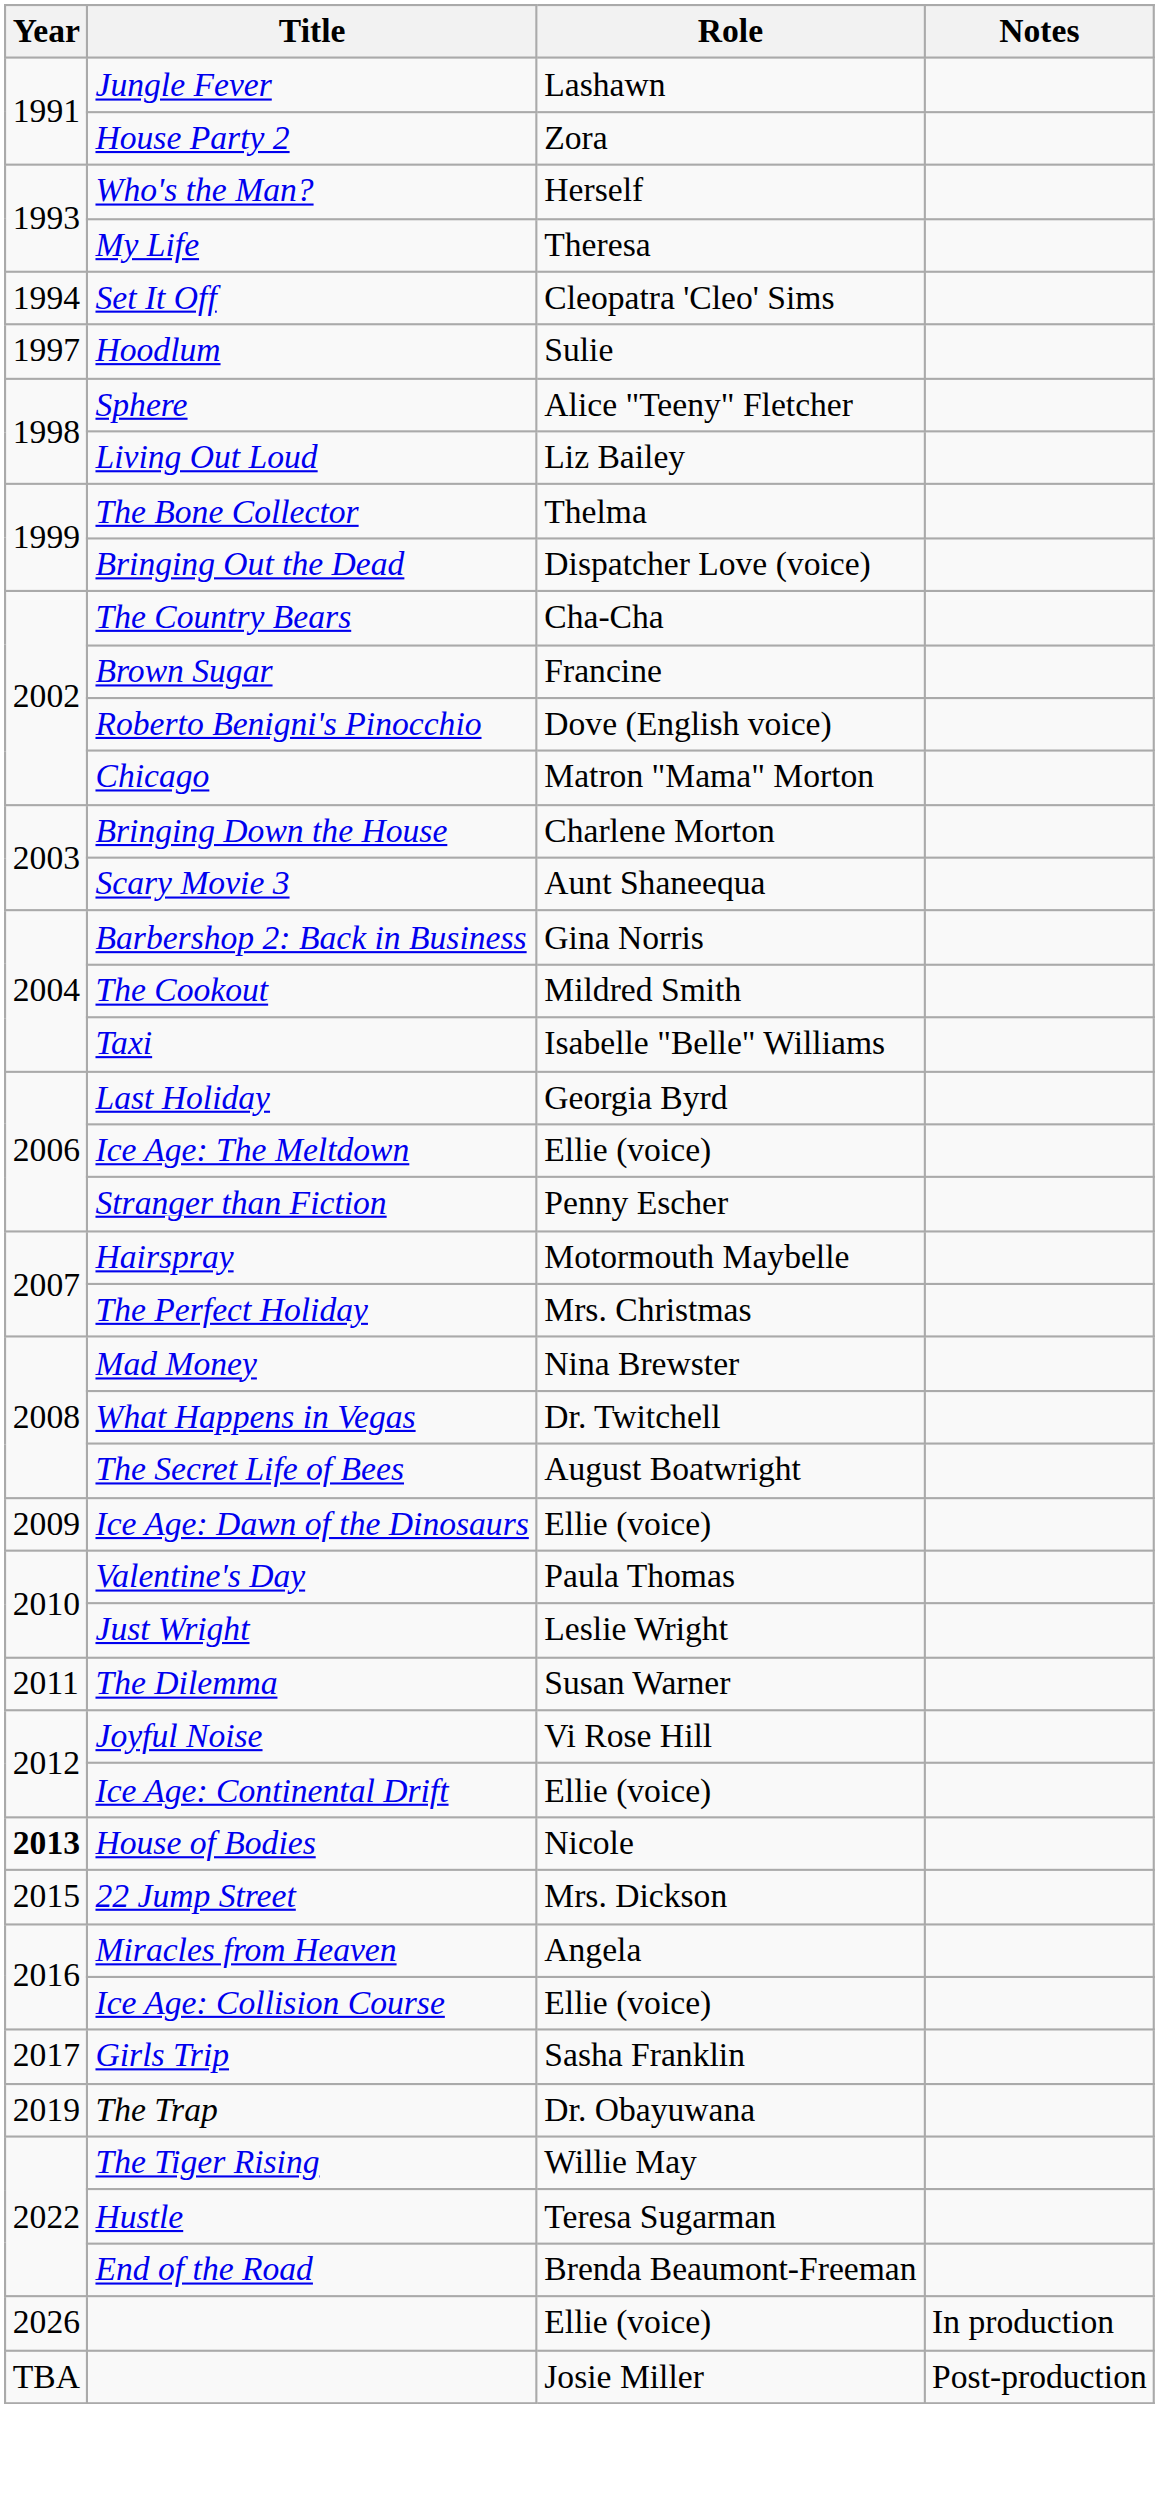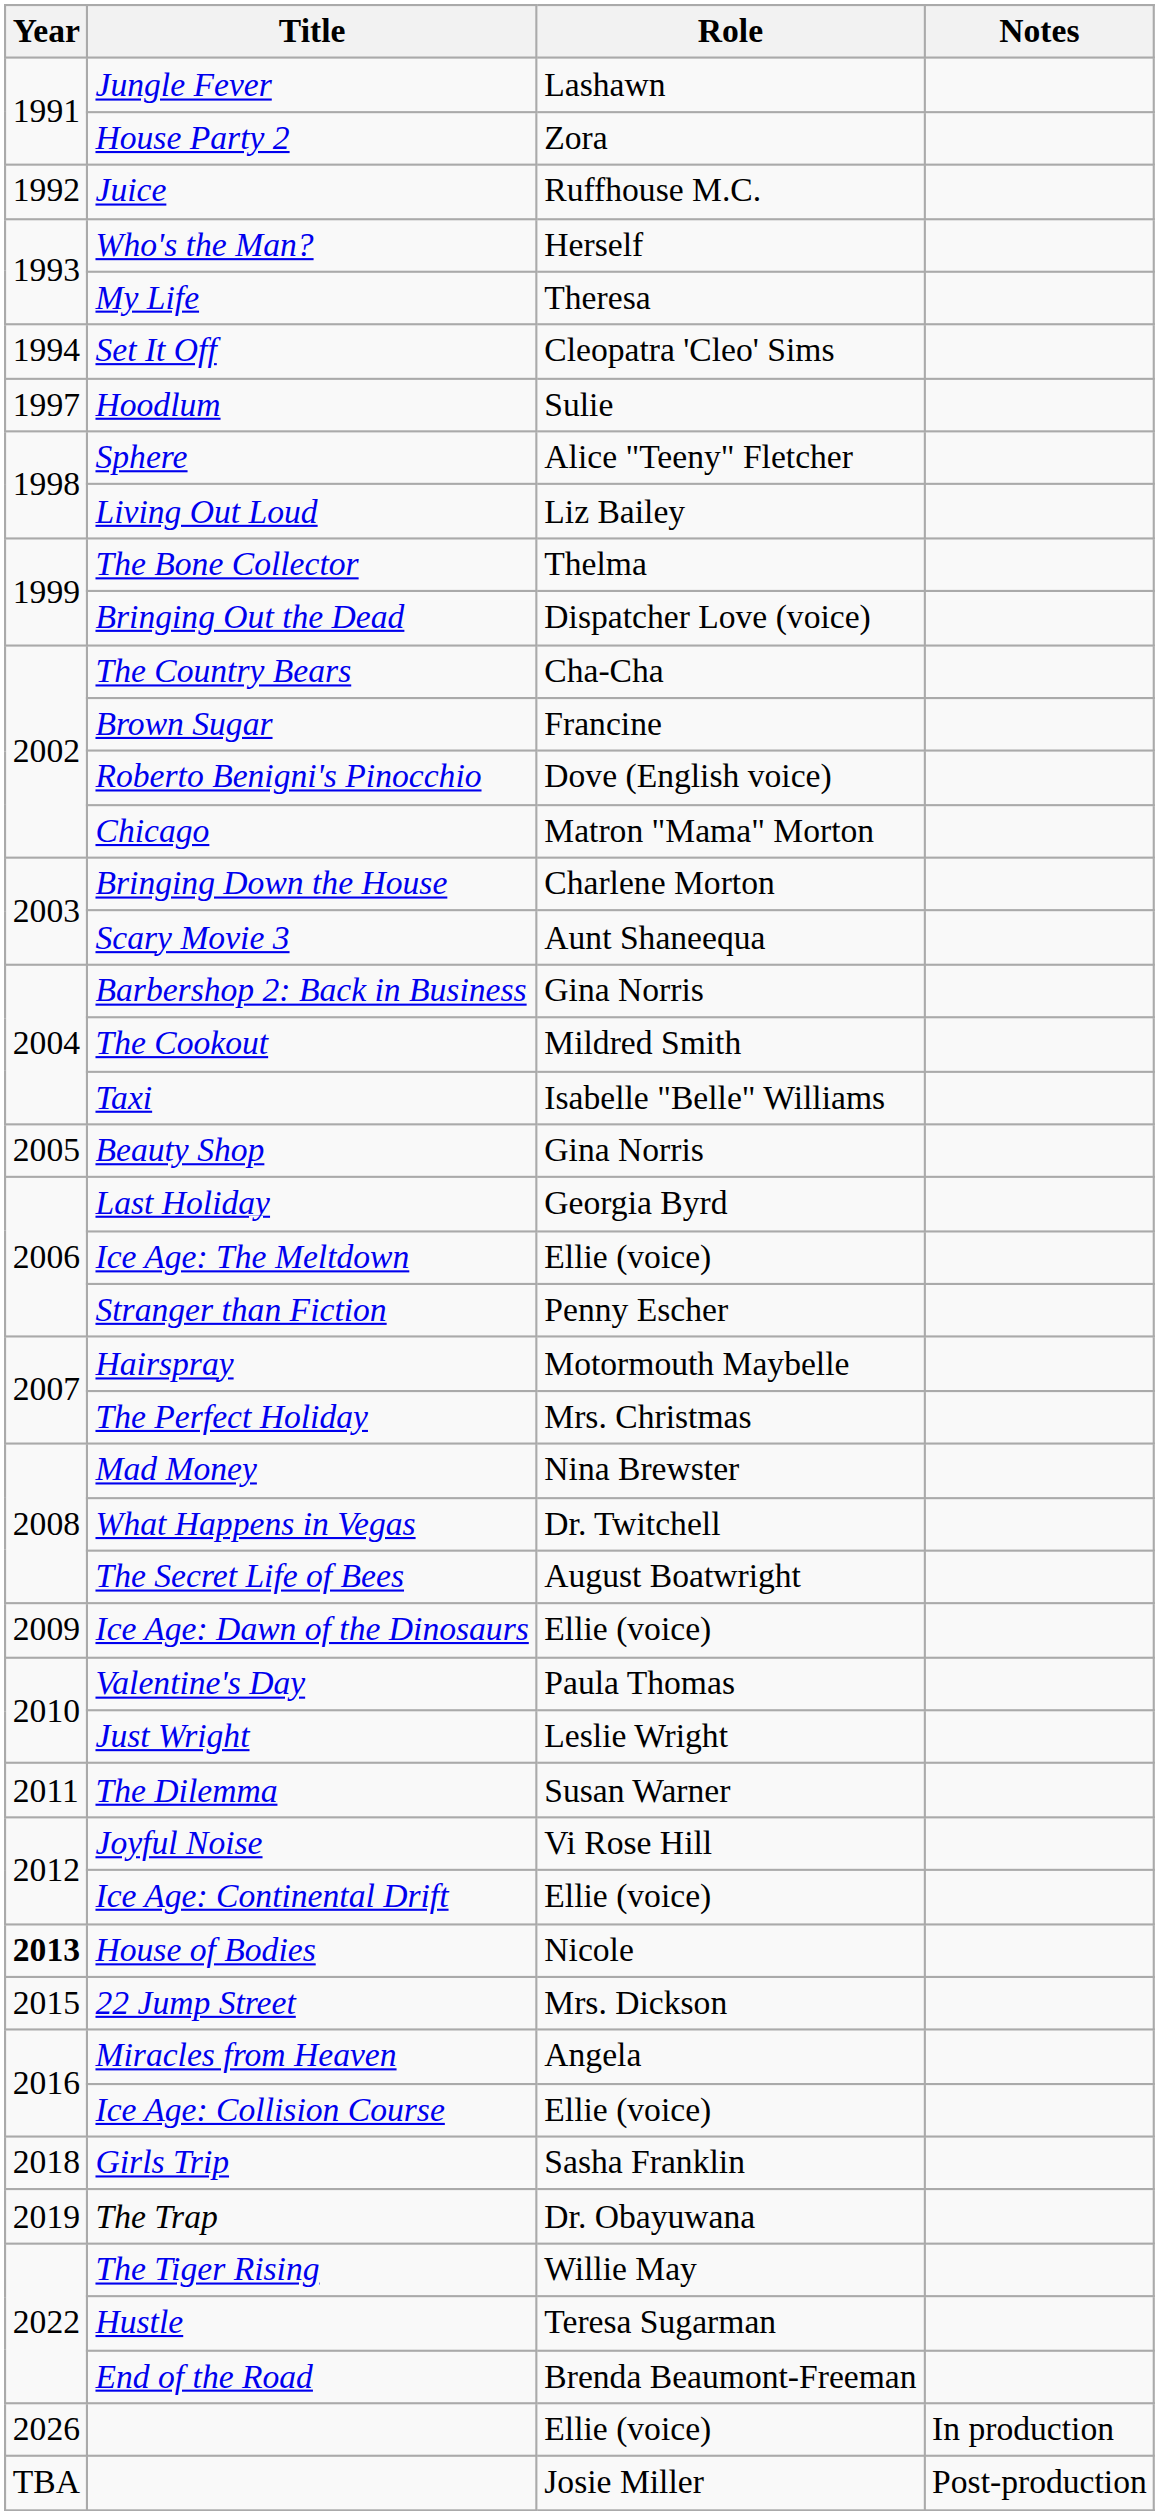 <table class="wikitable plainrowheaders sortable">
 <tr>
 <th>Year</th>
 <th>Title</th>
 <th>Role</th>
 <th>Notes</th>
 </tr>
 <tr>
 <td rowspan=2>1991</td>
 <td><em><a href='#'>Jungle Fever</a></em></td>
 <td>Lashawn</td>
 <td></td>
 </tr>
 <tr>
 <td><em><a href='#'>House Party 2</a></em></td>
 <td>Zora</td>
+<td></td>
+</tr>
+<tr>
+<td>1992</td>
+<td><em><a href='#'>Juice</a></em></td>
+<td>Ruffhouse M.C.</td>
 <td></td>
 </tr>
 <tr>
 <td rowspan=2>1993</td>
 <td><em><a href='#'>Who's the Man?</a></em></td>
 <td>Herself</td>
 <td></td>
 </tr>
 <tr>
 <td><em><a href='#'>My Life</a></em></td>
 <td>Theresa</td>
 <td></td>
 </tr>
 <tr>
 <td>1994</td>
 <td><em><a href='#'>Set It Off</a></em></td>
 <td>Cleopatra 'Cleo' Sims</td>
 <td></td>
 </tr>
 <tr>
 <td>1997</td>
 <td><em><a href='#'>Hoodlum</a></em></td>
 <td>Sulie</td>
 <td></td>
 </tr>
 <tr>
 <td rowspan=2>1998</td>
 <td><em><a href='#'>Sphere</a></em></td>
 <td>Alice "Teeny" Fletcher</td>
 <td></td>
 </tr>
 <tr>
 <td><em><a href='#'>Living Out Loud</a></em></td>
 <td>Liz Bailey</td>
 <td></td>
 </tr>
 <tr>
 <td rowspan=2>1999</td>
 <td><em><a href='#'>The Bone Collector</a></em></td>
 <td>Thelma</td>
 <td></td>
 </tr>
 <tr>
 <td><em><a href='#'>Bringing Out the Dead</a></em></td>
 <td>Dispatcher Love (voice)</td>
 <td></td>
 </tr>
 <tr>
 <td rowspan=4>2002</td>
 <td><em><a href='#'>The Country Bears</a></em></td>
 <td>Cha-Cha</td>
 <td></td>
 </tr>
 <tr>
 <td><em><a href='#'>Brown Sugar</a></em></td>
 <td>Francine</td>
 <td></td>
 </tr>
 <tr>
 <td><em><a href='#'>Roberto Benigni's Pinocchio</a></em></td>
 <td>Dove (English voice)</td>
 <td></td>
 </tr>
 <tr>
 <td><em><a href='#'>Chicago</a></em></td>
 <td>Matron "Mama" Morton</td>
 <td></td>
 </tr>
 <tr>
 <td rowspan=2>2003</td>
 <td><em><a href='#'>Bringing Down the House</a></em></td>
 <td>Charlene Morton</td>
 <td></td>
 </tr>
 <tr>
 <td><em><a href='#'>Scary Movie 3</a></em></td>
 <td>Aunt Shaneequa</td>
 <td></td>
 </tr>
 <tr>
 <td rowspan=3>2004</td>
 <td><em><a href='#'>Barbershop 2: Back in Business</a></em></td>
 <td>Gina Norris</td>
 <td></td>
 </tr>
 <tr>
 <td><em><a href='#'>The Cookout</a></em></td>
 <td>Mildred Smith</td>
 <td></td>
 </tr>
 <tr>
 <td><em><a href='#'>Taxi</a></em></td>
 <td>Isabelle "Belle" Williams</td>
+<td></td>
+</tr>
+<tr>
+<td>2005</td>
+<td><em><a href='#'>Beauty Shop</a></em></td>
+<td>Gina Norris</td>
 <td></td>
 </tr>
 <tr>
 <td rowspan=3>2006</td>
 <td><em><a href='#'>Last Holiday</a></em></td>
 <td>Georgia Byrd</td>
 <td></td>
 </tr>
 <tr>
 <td><em><a href='#'>Ice Age: The Meltdown</a></em></td>
 <td>Ellie (voice)</td>
 <td></td>
 </tr>
 <tr>
 <td><em><a href='#'>Stranger than Fiction</a></em></td>
 <td>Penny Escher</td>
 <td></td>
 </tr>
 <tr>
 <td rowspan=2>2007</td>
 <td><em><a href='#'>Hairspray</a></em></td>
 <td>Motormouth Maybelle</td>
 <td></td>
 </tr>
 <tr>
 <td><em><a href='#'>The Perfect Holiday</a></em></td>
 <td>Mrs. Christmas</td>
 <td></td>
 </tr>
 <tr>
 <td rowspan=3>2008</td>
 <td><em><a href='#'>Mad Money</a></em></td>
 <td>Nina Brewster</td>
 <td></td>
 </tr>
 <tr>
 <td><em><a href='#'>What Happens in Vegas</a></em></td>
 <td>Dr. Twitchell</td>
 <td></td>
 </tr>
 <tr>
 <td><em><a href='#'>The Secret Life of Bees</a></em></td>
 <td>August Boatwright</td>
 <td></td>
 </tr>
 <tr>
 <td>2009</td>
 <td><em><a href='#'>Ice Age: Dawn of the Dinosaurs</a></em></td>
 <td>Ellie (voice)</td>
 <td></td>
 </tr>
 <tr>
 <td rowspan=2>2010</td>
 <td><em><a href='#'>Valentine's Day</a></em></td>
 <td>Paula Thomas</td>
 <td></td>
 </tr>
 <tr>
 <td><em><a href='#'>Just Wright</a></em></td>
 <td>Leslie Wright</td>
 <td></td>
 </tr>
 <tr>
 <td>2011</td>
 <td><em><a href='#'>The Dilemma</a></em></td>
 <td>Susan Warner</td>
 <td></td>
 </tr>
 <tr>
 <td rowspan=2>2012</td>
 <td><em><a href='#'>Joyful Noise</a></em></td>
 <td>Vi Rose Hill</td>
 <td></td>
 </tr>
 <tr>
 <td><em><a href='#'>Ice Age: Continental Drift</a></em></td>
 <td>Ellie (voice)</td>
 <td></td>
 </tr>
 <tr>
 <td><strong>2013</strong></td>
 <td><em><a href='#'>House of Bodies</a></em></td>
 <td>Nicole</td>
 <td></td>
 </tr>
 <tr>
 <td>2015</td>
 <td><em><a href='#'>22 Jump Street</a></em></td>
 <td>Mrs. Dickson</td>
 <td></td>
 </tr>
 <tr>
 <td rowspan=2>2016</td>
 <td><em><a href='#'>Miracles from Heaven</a></em></td>
 <td>Angela</td>
 <td></td>
 </tr>
 <tr>
 <td><em><a href='#'>Ice Age: Collision Course</a></em></td>
 <td>Ellie (voice)</td>
 <td></td>
 </tr>
 <tr>
-<td>2017</td>
+<td>2018</td>
 <td><em><a href='#'>Girls Trip</a></em></td>
 <td>Sasha Franklin</td>
 <td></td>
 </tr>
 <tr>
 <td>2019</td>
 <td><em>The Trap</em></td>
 <td>Dr. Obayuwana</td>
 <td></td>
 </tr>
 <tr>
 <td rowspan=3>2022</td>
 <td><em><a href='#'>The Tiger Rising</a></em></td>
 <td>Willie May</td>
 <td></td>
 </tr>
 <tr>
 <td><em><a href='#'>Hustle</a></em></td>
 <td>Teresa Sugarman</td>
 <td></td>
 </tr>
 <tr>
 <td><em><a href='#'>End of the Road</a></em></td>
 <td>Brenda Beaumont-Freeman</td>
 <td></td>
 </tr>
 <tr>
 <td>2026</td>
 <td></td>
 <td>Ellie (voice)</td>
 <td>In production</td>
 </tr>
 <tr>
 <td>TBA</td>
 <td></td>
 <td>Josie Miller</td>
 <td>Post-production</td>
 </tr>
 </table>
